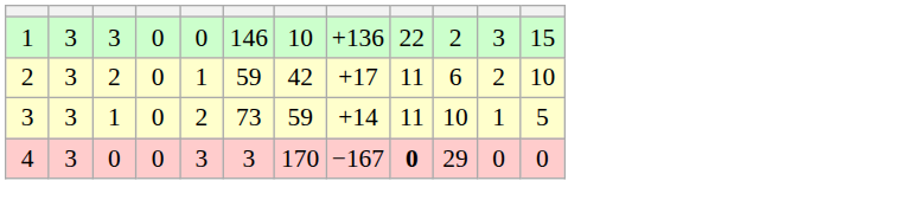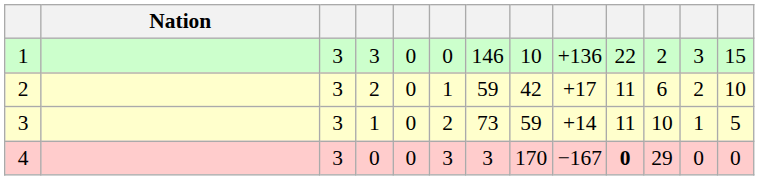 <table class="wikitable" style="text-align: center">
 <tr>
 <th style="width:20px;"></th>
+<th style="width:200px;">Nation</th>
 <th style="width:20px;"></th>
 <th style="width:20px;"></th>
 <th style="width:20px;"></th>
 <th style="width:20px;"></th>
 <th style="width:25px;"></th>
 <th style="width:25px;"></th>
 <th style="width:25px;"></th>
 <th style="width:20px;"></th>
 <th style="width:20px;"></th>
 <th style="width:20px;"></th>
 <th style="width:20px;"></th>
 </tr>
 <tr style="background:#cfc;">
 <td>1</td>
+<td align="left"></td>
 <td>3</td>
 <td>3</td>
 <td>0</td>
 <td>0</td>
 <td>146</td>
 <td>10</td>
 <td>+136</td>
 <td>22</td>
 <td>2</td>
 <td>3</td>
 <td>15</td>
 </tr>
 <tr style="background:#ffc;">
 <td>2</td>
+<td align="left"></td>
 <td>3</td>
 <td>2</td>
 <td>0</td>
 <td>1</td>
 <td>59</td>
 <td>42</td>
 <td>+17</td>
 <td>11</td>
 <td>6</td>
 <td>2</td>
 <td>10</td>
 </tr>
 <tr style="background:#ffc;">
 <td>3</td>
+<td align="left"></td>
 <td>3</td>
 <td>1</td>
 <td>0</td>
 <td>2</td>
 <td>73</td>
 <td>59</td>
 <td>+14</td>
 <td>11</td>
 <td>10</td>
 <td>1</td>
 <td>5</td>
 </tr>
 <tr style="background:#fcc;">
 <td>4</td>
+<td align="left"></td>
 <td>3</td>
 <td>0</td>
 <td>0</td>
 <td>3</td>
 <td>3</td>
 <td>170</td>
 <td>−167</td>
 <td><strong>0</strong></td>
 <td>29</td>
 <td>0</td>
 <td>0</td>
 </tr>
 </table>
